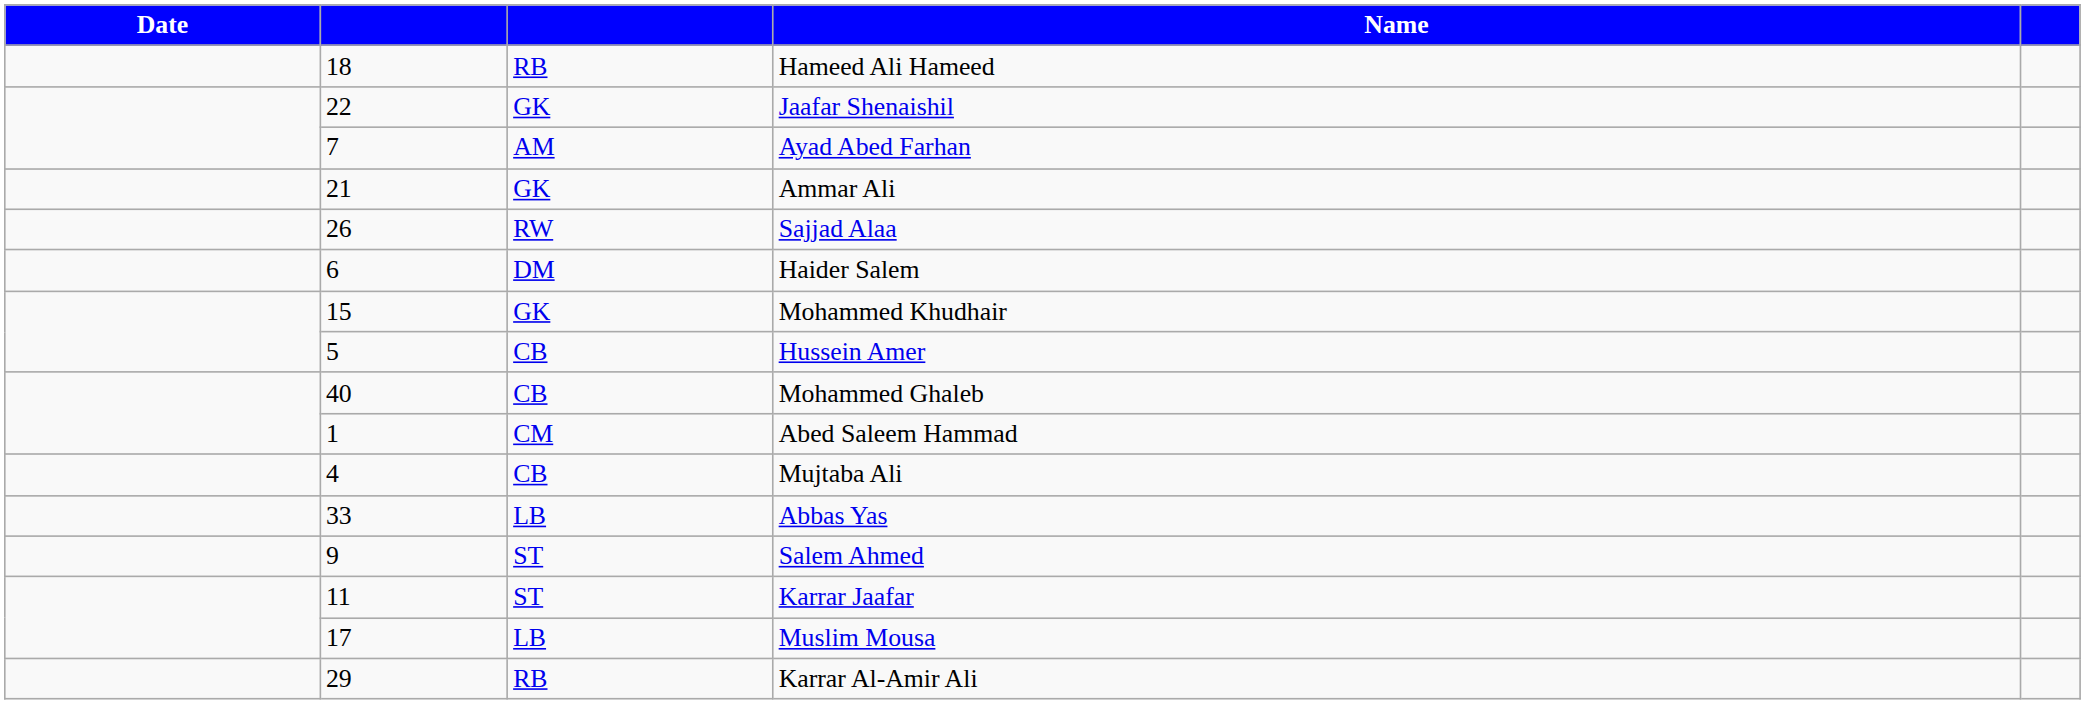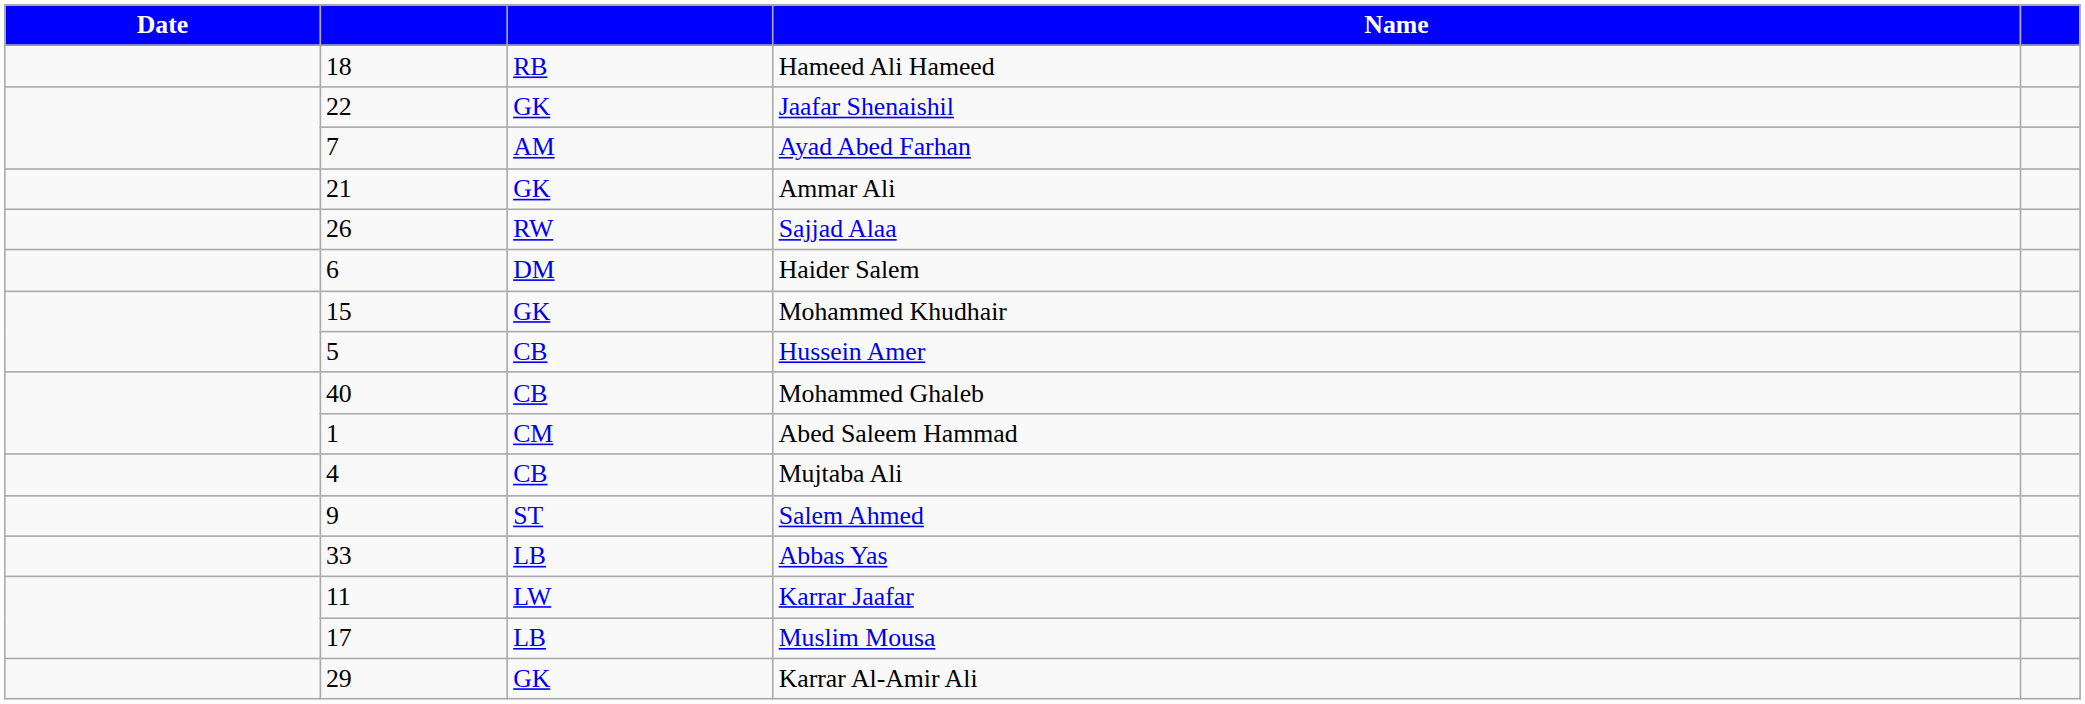 <table class="wikitable sortable" style="width:65%; text-align:center; font-size:100%; text-align:left;">
 <tr>
 <th style="color:white; background:blue;">Date</th>
 <th style="color:white; background:blue;"></th>
 <th style="color:white; background:blue;"></th>
 <th style="color:white; background:blue;">Name</th>
 <th style="color:white; background:blue;"></th>
 </tr>
 <tr>
 <td></td>
 <td>18</td>
 <td><a href='#'>RB</a></td>
 <td> Hameed Ali Hameed</td>
 <td></td>
 </tr>
 <tr>
 <td rowspan="2"></td>
 <td>22</td>
 <td><a href='#'>GK</a></td>
 <td> <a href='#'>Jaafar Shenaishil</a></td>
 <td></td>
 </tr>
 <tr>
 <td>7</td>
 <td><a href='#'>AM</a></td>
 <td> <a href='#'>Ayad Abed Farhan</a></td>
 <td></td>
 </tr>
 <tr>
 <td></td>
 <td>21</td>
 <td><a href='#'>GK</a></td>
 <td> Ammar Ali</td>
 <td></td>
 </tr>
 <tr>
 <td></td>
 <td>26</td>
 <td><a href='#'>RW</a></td>
 <td> <a href='#'>Sajjad Alaa</a></td>
 <td></td>
 </tr>
 <tr>
 <td></td>
 <td>6</td>
 <td><a href='#'>DM</a></td>
 <td> Haider Salem</td>
 <td></td>
 </tr>
 <tr>
 <td rowspan="2"></td>
 <td>15</td>
 <td><a href='#'>GK</a></td>
 <td> Mohammed Khudhair</td>
 <td></td>
 </tr>
 <tr>
 <td>5</td>
 <td><a href='#'>CB</a></td>
 <td> <a href='#'>Hussein Amer</a></td>
 <td></td>
 </tr>
 <tr>
 <td rowspan="2"></td>
 <td>40</td>
 <td><a href='#'>CB</a></td>
 <td> Mohammed Ghaleb</td>
 <td></td>
 </tr>
 <tr>
 <td>1</td>
 <td><a href='#'>CM</a></td>
 <td> Abed Saleem Hammad</td>
 <td></td>
 </tr>
 <tr>
 <td></td>
 <td>4</td>
 <td><a href='#'>CB</a></td>
 <td> Mujtaba Ali</td>
 <td></td>
 </tr>
 <tr>
 <td></td>
+<td>9</td>
+<td><a href='#'>ST</a></td>
+<td> <a href='#'>Salem Ahmed</a></td>
+<td></td>
+</tr>
+<tr>
+<td></td>
 <td>33</td>
 <td><a href='#'>LB</a></td>
 <td> <a href='#'>Abbas Yas</a></td>
 <td></td>
 </tr>
 <tr>
-<td></td>
-<td>9</td>
-<td><a href='#'>ST</a></td>
-<td> <a href='#'>Salem Ahmed</a></td>
-<td></td>
-</tr>
-<tr>
 <td rowspan="2"></td>
 <td>11</td>
-<td><a href='#'>ST</a></td>
+<td><a href='#'>LW</a></td>
 <td> <a href='#'>Karrar Jaafar</a></td>
 <td></td>
 </tr>
 <tr>
 <td>17</td>
 <td><a href='#'>LB</a></td>
 <td> <a href='#'>Muslim Mousa</a></td>
 <td></td>
 </tr>
 <tr>
 <td></td>
 <td>29</td>
-<td><a href='#'>RB</a></td>
+<td><a href='#'>GK</a></td>
 <td> Karrar Al-Amir Ali</td>
 <td></td>
 </tr>
 </table>
